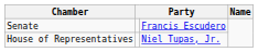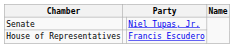 <table class=wikitable>
 <tr>
 <th>Chamber</th>
 <th colspan=2>Party</th>
 <th>Name</th>
 </tr>
 <tr>
 <td>Senate</td>
 <td></td>
-<td><a href='#'>Francis Escudero</a></td>
+<td><a href='#'>Niel Tupas, Jr.</a></td>
 </tr>
 <tr>
 <td>House of Representatives</td>
 <td></td>
-<td><a href='#'>Niel Tupas, Jr.</a></td>
+<td><a href='#'>Francis Escudero</a></td>
 </tr>
 </table>
